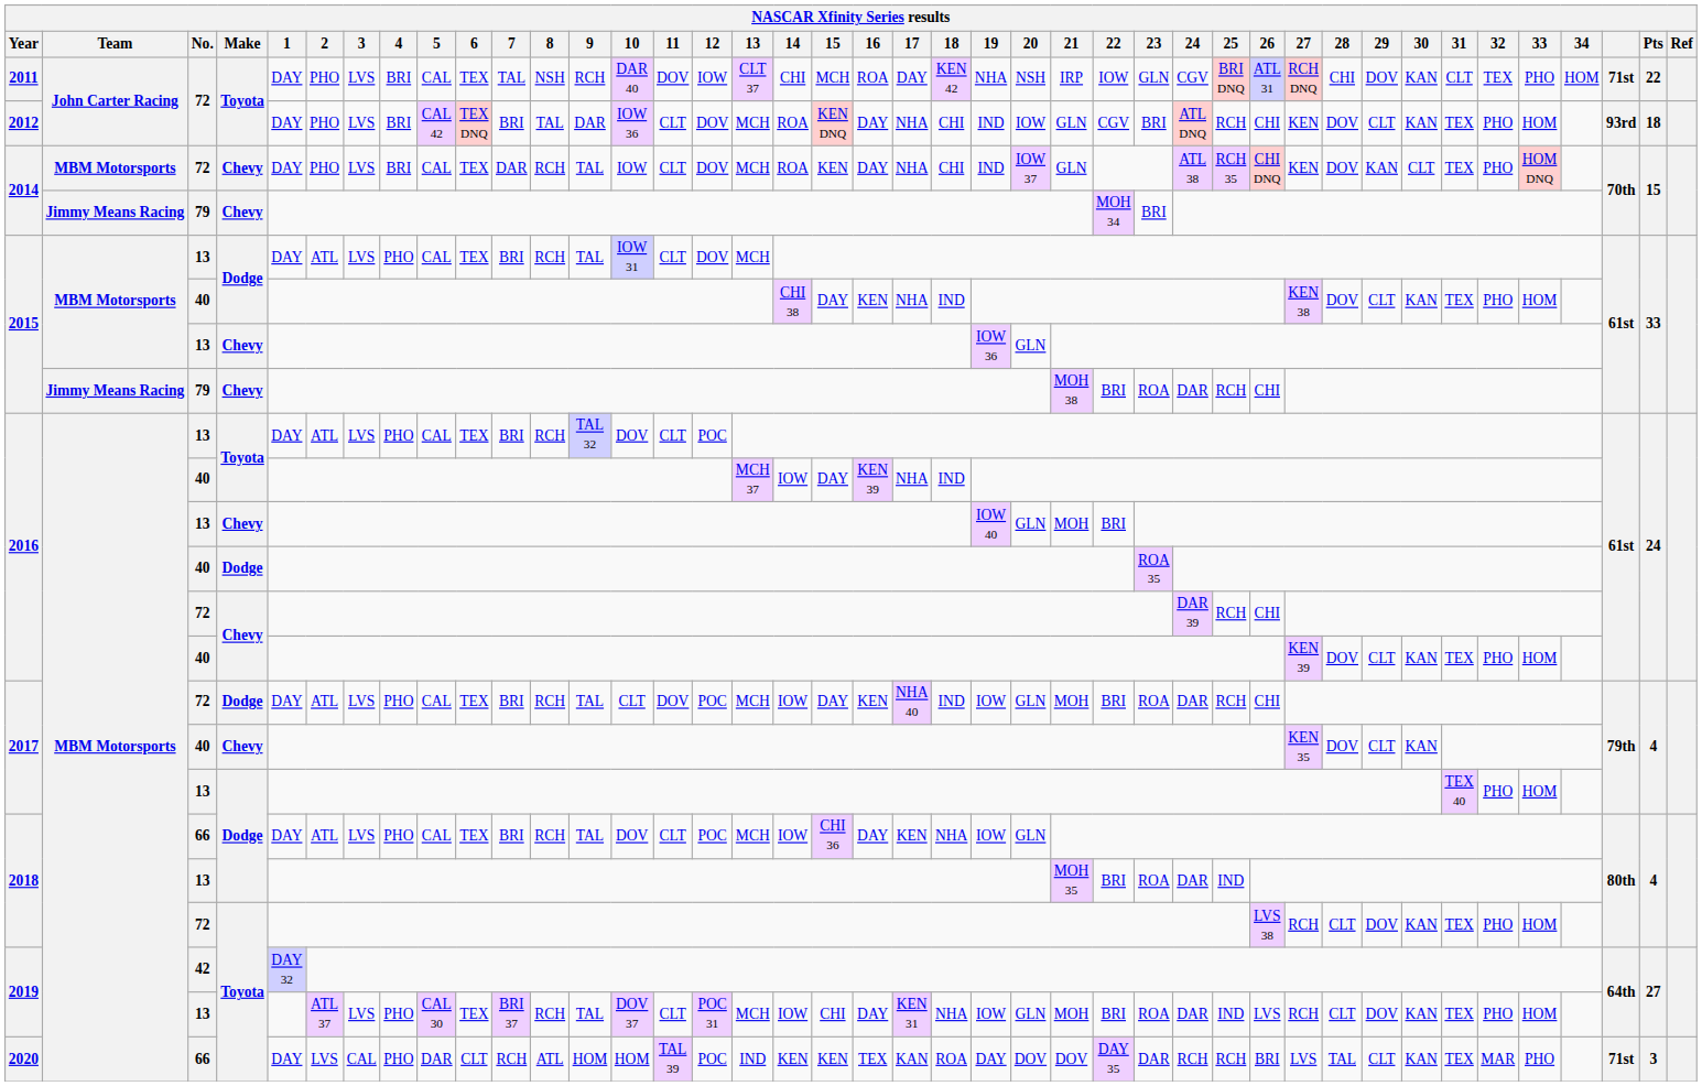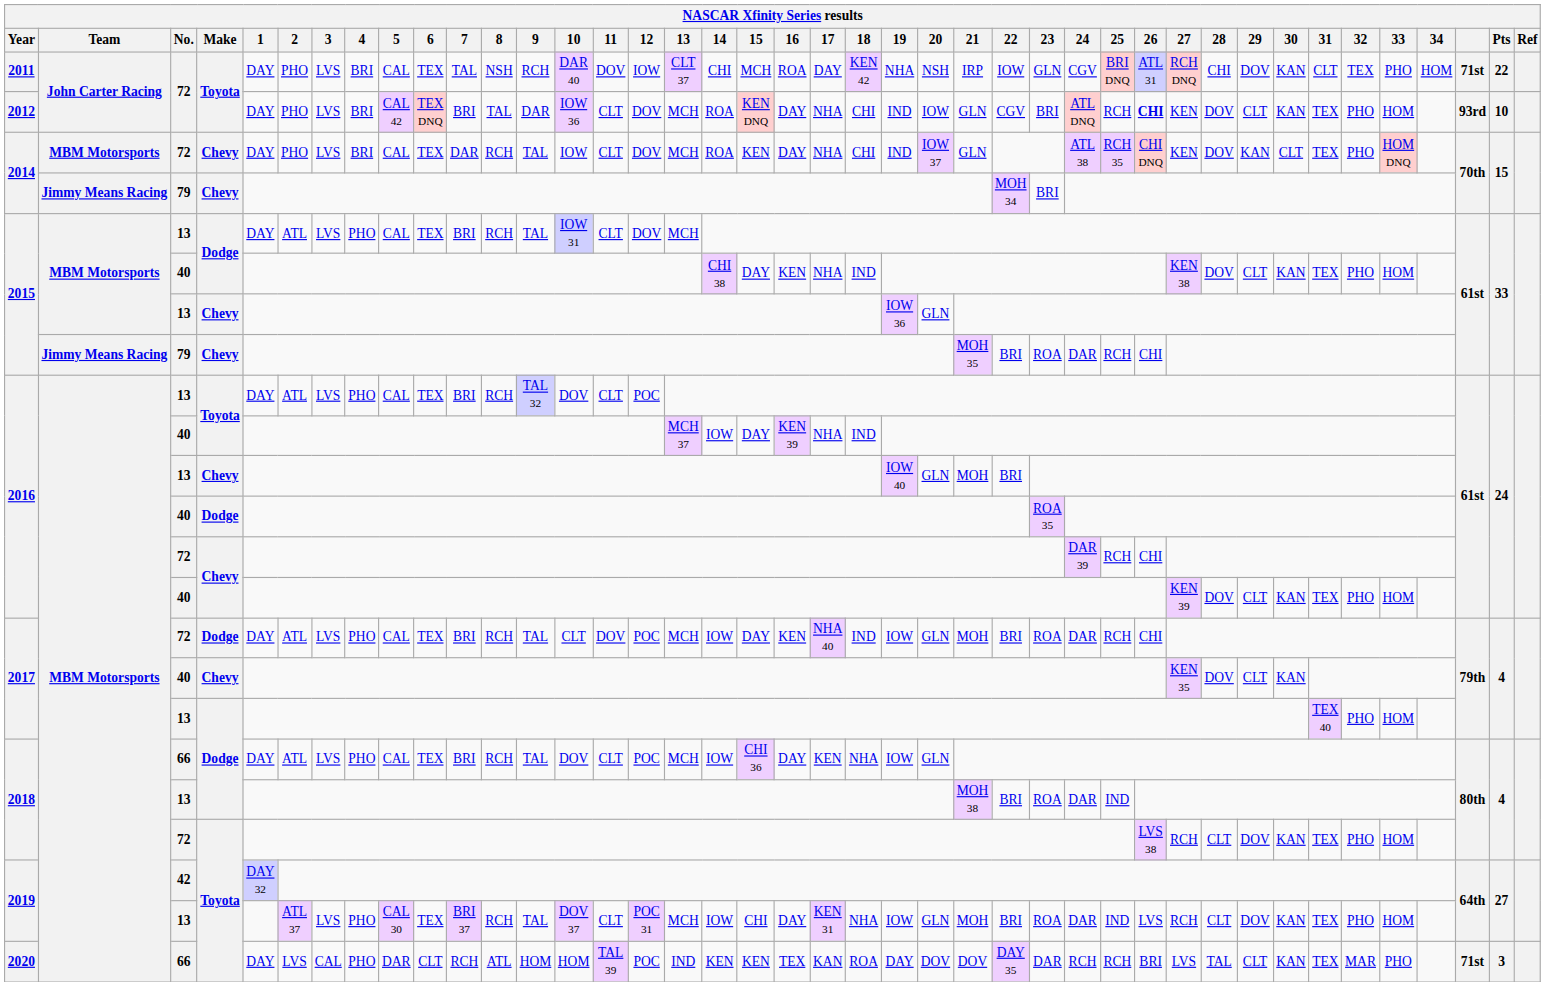 <table class="wikitable" style="text-align:center; font-size:75%">
 <tr>
 <th colspan=42><a href='#'>NASCAR Xfinity Series</a> results</th>
 </tr>
 <tr>
 <th>Year</th>
 <th>Team</th>
 <th>No.</th>
 <th>Make</th>
 <th>1</th>
 <th>2</th>
 <th>3</th>
 <th>4</th>
 <th>5</th>
 <th>6</th>
 <th>7</th>
 <th>8</th>
 <th>9</th>
 <th>10</th>
 <th>11</th>
 <th>12</th>
 <th>13</th>
 <th>14</th>
 <th>15</th>
 <th>16</th>
 <th>17</th>
 <th>18</th>
 <th>19</th>
 <th>20</th>
 <th>21</th>
 <th>22</th>
 <th>23</th>
 <th>24</th>
 <th>25</th>
 <th>26</th>
 <th>27</th>
 <th>28</th>
 <th>29</th>
 <th>30</th>
 <th>31</th>
 <th>32</th>
 <th>33</th>
 <th>34</th>
 <th></th>
 <th>Pts</th>
 <th>Ref</th>
 </tr>
 <tr>
 <th><a href='#'>2011</a></th>
 <th rowspan=2><a href='#'>John Carter Racing</a></th>
 <th rowspan=2>72</th>
 <th rowspan=2><a href='#'>Toyota</a></th>
 <td><a href='#'>DAY</a></td>
 <td><a href='#'>PHO</a></td>
 <td><a href='#'>LVS</a></td>
 <td><a href='#'>BRI</a></td>
 <td><a href='#'>CAL</a></td>
 <td><a href='#'>TEX</a></td>
 <td><a href='#'>TAL</a></td>
 <td><a href='#'>NSH</a></td>
 <td><a href='#'>RCH</a></td>
 <td style="background:#EFCFFF;"><a href='#'>DAR</a><br><small>40</small></td>
 <td><a href='#'>DOV</a></td>
 <td><a href='#'>IOW</a></td>
 <td style="background:#EFCFFF;"><a href='#'>CLT</a><br><small>37</small></td>
 <td><a href='#'>CHI</a></td>
 <td><a href='#'>MCH</a></td>
 <td><a href='#'>ROA</a></td>
 <td><a href='#'>DAY</a></td>
 <td style="background:#EFCFFF;"><a href='#'>KEN</a><br><small>42</small></td>
 <td><a href='#'>NHA</a></td>
 <td><a href='#'>NSH</a></td>
 <td><a href='#'>IRP</a></td>
 <td><a href='#'>IOW</a></td>
 <td><a href='#'>GLN</a></td>
 <td><a href='#'>CGV</a></td>
 <td style="background:#FFCFCF;"><a href='#'>BRI</a><br><small>DNQ</small></td>
 <td style="background:#CFCFFF;"><a href='#'>ATL</a><br><small>31</small></td>
 <td style="background:#FFCFCF;"><a href='#'>RCH</a><br><small>DNQ</small></td>
 <td><a href='#'>CHI</a></td>
 <td><a href='#'>DOV</a></td>
 <td><a href='#'>KAN</a></td>
 <td><a href='#'>CLT</a></td>
 <td><a href='#'>TEX</a></td>
 <td><a href='#'>PHO</a></td>
 <td><a href='#'>HOM</a></td>
 <th>71st</th>
 <th>22</th>
 <th></th>
 </tr>
 <tr>
 <th><a href='#'>2012</a></th>
 <td><a href='#'>DAY</a></td>
 <td><a href='#'>PHO</a></td>
 <td><a href='#'>LVS</a></td>
 <td><a href='#'>BRI</a></td>
 <td style="background:#EFCFFF;"><a href='#'>CAL</a><br><small>42</small></td>
 <td style="background:#FFCFCF;"><a href='#'>TEX</a><br><small>DNQ</small></td>
 <td><a href='#'>BRI</a></td>
 <td><a href='#'>TAL</a></td>
 <td><a href='#'>DAR</a></td>
 <td style="background:#EFCFFF;"><a href='#'>IOW</a><br><small>36</small></td>
 <td><a href='#'>CLT</a></td>
 <td><a href='#'>DOV</a></td>
 <td><a href='#'>MCH</a></td>
 <td><a href='#'>ROA</a></td>
 <td style="background:#FFCFCF;"><a href='#'>KEN</a><br><small>DNQ</small></td>
 <td><a href='#'>DAY</a></td>
 <td><a href='#'>NHA</a></td>
 <td><a href='#'>CHI</a></td>
 <td><a href='#'>IND</a></td>
 <td><a href='#'>IOW</a></td>
 <td><a href='#'>GLN</a></td>
 <td><a href='#'>CGV</a></td>
 <td><a href='#'>BRI</a></td>
 <td style="background:#FFCFCF;"><a href='#'>ATL</a><br><small>DNQ</small></td>
 <td><a href='#'>RCH</a></td>
-<td><a href='#'>CHI</a></td>
+<td><strong><a href='#'>CHI</a></strong></td>
 <td><a href='#'>KEN</a></td>
 <td><a href='#'>DOV</a></td>
 <td><a href='#'>CLT</a></td>
 <td><a href='#'>KAN</a></td>
 <td><a href='#'>TEX</a></td>
 <td><a href='#'>PHO</a></td>
 <td><a href='#'>HOM</a></td>
 <td></td>
 <th>93rd</th>
-<th>18</th>
+<th>10</th>
 <th></th>
 </tr>
 <tr>
 <th rowspan=2><a href='#'>2014</a></th>
 <th><a href='#'>MBM Motorsports</a></th>
 <th>72</th>
 <th><a href='#'>Chevy</a></th>
 <td><a href='#'>DAY</a></td>
 <td><a href='#'>PHO</a></td>
 <td><a href='#'>LVS</a></td>
 <td><a href='#'>BRI</a></td>
 <td><a href='#'>CAL</a></td>
 <td><a href='#'>TEX</a></td>
 <td><a href='#'>DAR</a></td>
 <td><a href='#'>RCH</a></td>
 <td><a href='#'>TAL</a></td>
 <td><a href='#'>IOW</a></td>
 <td><a href='#'>CLT</a></td>
 <td><a href='#'>DOV</a></td>
 <td><a href='#'>MCH</a></td>
 <td><a href='#'>ROA</a></td>
 <td><a href='#'>KEN</a></td>
 <td><a href='#'>DAY</a></td>
 <td><a href='#'>NHA</a></td>
 <td><a href='#'>CHI</a></td>
 <td><a href='#'>IND</a></td>
 <td style="background:#EFCFFF;"><a href='#'>IOW</a><br><small>37</small></td>
 <td><a href='#'>GLN</a></td>
 <td colspan=2></td>
 <td style="background:#EFCFFF;"><a href='#'>ATL</a><br><small>38</small></td>
 <td style="background:#EFCFFF;"><a href='#'>RCH</a><br><small>35</small></td>
 <td style="background:#FFCFCF;"><a href='#'>CHI</a><br><small>DNQ</small></td>
 <td><a href='#'>KEN</a></td>
 <td><a href='#'>DOV</a></td>
 <td><a href='#'>KAN</a></td>
 <td><a href='#'>CLT</a></td>
 <td><a href='#'>TEX</a></td>
 <td><a href='#'>PHO</a></td>
 <td style="background:#FFCFCF;"><a href='#'>HOM</a><br><small>DNQ</small></td>
 <td></td>
 <th rowspan=2>70th</th>
 <th rowspan=2>15</th>
 <th rowspan=2></th>
 </tr>
 <tr>
 <th><a href='#'>Jimmy Means Racing</a></th>
 <th>79</th>
 <th><a href='#'>Chevy</a></th>
 <td colspan=21></td>
 <td style="background:#EFCFFF;"><a href='#'>MOH</a><br><small>34</small></td>
 <td><a href='#'>BRI</a></td>
 <td colspan=11></td>
 </tr>
 <tr>
 <th rowspan=4><a href='#'>2015</a></th>
 <th rowspan=3><a href='#'>MBM Motorsports</a></th>
 <th>13</th>
 <th rowspan=2><a href='#'>Dodge</a></th>
 <td><a href='#'>DAY</a></td>
 <td><a href='#'>ATL</a></td>
 <td><a href='#'>LVS</a></td>
 <td><a href='#'>PHO</a></td>
 <td><a href='#'>CAL</a></td>
 <td><a href='#'>TEX</a></td>
 <td><a href='#'>BRI</a></td>
 <td><a href='#'>RCH</a></td>
 <td><a href='#'>TAL</a></td>
 <td style="background:#CFCFFF;"><a href='#'>IOW</a><br><small>31</small></td>
 <td><a href='#'>CLT</a></td>
 <td><a href='#'>DOV</a></td>
 <td><a href='#'>MCH</a></td>
 <td colspan=21></td>
 <th rowspan=4>61st</th>
 <th rowspan=4>33</th>
 <th rowspan=4></th>
 </tr>
 <tr>
 <th>40</th>
 <td colspan=13></td>
 <td style="background:#EFCFFF;"><a href='#'>CHI</a><br><small>38</small></td>
 <td><a href='#'>DAY</a></td>
 <td><a href='#'>KEN</a></td>
 <td><a href='#'>NHA</a></td>
 <td><a href='#'>IND</a></td>
 <td colspan=8></td>
 <td style="background:#EFCFFF;"><a href='#'>KEN</a><br><small>38</small></td>
 <td><a href='#'>DOV</a></td>
 <td><a href='#'>CLT</a></td>
 <td><a href='#'>KAN</a></td>
 <td><a href='#'>TEX</a></td>
 <td><a href='#'>PHO</a></td>
 <td><a href='#'>HOM</a></td>
 <td></td>
 </tr>
 <tr>
 <th>13</th>
 <th><a href='#'>Chevy</a></th>
 <td colspan=18></td>
 <td style="background:#EFCFFF;"><a href='#'>IOW</a><br><small>36</small></td>
 <td><a href='#'>GLN</a></td>
 <td colspan=14></td>
 </tr>
 <tr>
 <th><a href='#'>Jimmy Means Racing</a></th>
 <th>79</th>
 <th><a href='#'>Chevy</a></th>
 <td colspan=20></td>
-<td style="background:#EFCFFF;"><a href='#'>MOH</a><br><small>38</small></td>
+<td style="background:#EFCFFF;"><a href='#'>MOH</a><br><small>35</small></td>
 <td><a href='#'>BRI</a></td>
 <td><a href='#'>ROA</a></td>
 <td><a href='#'>DAR</a></td>
 <td><a href='#'>RCH</a></td>
 <td><a href='#'>CHI</a></td>
 <td colspan=8></td>
 </tr>
 <tr>
 <th rowspan=6><a href='#'>2016</a></th>
 <th rowspan=16><a href='#'>MBM Motorsports</a></th>
 <th>13</th>
 <th rowspan=2><a href='#'>Toyota</a></th>
 <td><a href='#'>DAY</a></td>
 <td><a href='#'>ATL</a></td>
 <td><a href='#'>LVS</a></td>
 <td><a href='#'>PHO</a></td>
 <td><a href='#'>CAL</a></td>
 <td><a href='#'>TEX</a></td>
 <td><a href='#'>BRI</a></td>
 <td><a href='#'>RCH</a></td>
 <td style="background:#CFCFFF;"><a href='#'>TAL</a><br><small>32</small></td>
 <td><a href='#'>DOV</a></td>
 <td><a href='#'>CLT</a></td>
 <td><a href='#'>POC</a></td>
 <td colspan=22></td>
 <th rowspan=6>61st</th>
 <th rowspan=6>24</th>
 <th rowspan=6></th>
 </tr>
 <tr>
 <th>40</th>
 <td colspan=12></td>
 <td style="background:#EFCFFF;"><a href='#'>MCH</a><br><small>37</small></td>
 <td><a href='#'>IOW</a></td>
 <td><a href='#'>DAY</a></td>
 <td style="background:#EFCFFF;"><a href='#'>KEN</a><br><small>39</small></td>
 <td><a href='#'>NHA</a></td>
 <td><a href='#'>IND</a></td>
 <td colspan=16></td>
 </tr>
 <tr>
 <th>13</th>
 <th><a href='#'>Chevy</a></th>
 <td colspan=18></td>
 <td style="background:#EFCFFF;"><a href='#'>IOW</a><br><small>40</small></td>
 <td><a href='#'>GLN</a></td>
 <td><a href='#'>MOH</a></td>
 <td><a href='#'>BRI</a></td>
 <td colspan=12></td>
 </tr>
 <tr>
 <th>40</th>
 <th><a href='#'>Dodge</a></th>
 <td colspan=22></td>
 <td style="background:#EFCFFF;"><a href='#'>ROA</a><br><small>35</small></td>
 <td colspan=11></td>
 </tr>
 <tr>
 <th>72</th>
 <th rowspan=2><a href='#'>Chevy</a></th>
 <td colspan=23></td>
 <td style="background:#EFCFFF;"><a href='#'>DAR</a><br><small>39</small></td>
 <td><a href='#'>RCH</a></td>
 <td><a href='#'>CHI</a></td>
 <td colspan=8></td>
 </tr>
 <tr>
 <th>40</th>
 <td colspan=26></td>
 <td style="background:#EFCFFF;"><a href='#'>KEN</a><br><small>39</small></td>
 <td><a href='#'>DOV</a></td>
 <td><a href='#'>CLT</a></td>
 <td><a href='#'>KAN</a></td>
 <td><a href='#'>TEX</a></td>
 <td><a href='#'>PHO</a></td>
 <td><a href='#'>HOM</a></td>
 <td></td>
 </tr>
 <tr>
 <th rowspan=3><a href='#'>2017</a></th>
 <th>72</th>
 <th><a href='#'>Dodge</a></th>
 <td><a href='#'>DAY</a></td>
 <td><a href='#'>ATL</a></td>
 <td><a href='#'>LVS</a></td>
 <td><a href='#'>PHO</a></td>
 <td><a href='#'>CAL</a></td>
 <td><a href='#'>TEX</a></td>
 <td><a href='#'>BRI</a></td>
 <td><a href='#'>RCH</a></td>
 <td><a href='#'>TAL</a></td>
 <td><a href='#'>CLT</a></td>
 <td><a href='#'>DOV</a></td>
 <td><a href='#'>POC</a></td>
 <td><a href='#'>MCH</a></td>
 <td><a href='#'>IOW</a></td>
 <td><a href='#'>DAY</a></td>
 <td><a href='#'>KEN</a></td>
 <td style="background:#EFCFFF;"><a href='#'>NHA</a><br><small>40</small></td>
 <td><a href='#'>IND</a></td>
 <td><a href='#'>IOW</a></td>
 <td><a href='#'>GLN</a></td>
 <td><a href='#'>MOH</a></td>
 <td><a href='#'>BRI</a></td>
 <td><a href='#'>ROA</a></td>
 <td><a href='#'>DAR</a></td>
 <td><a href='#'>RCH</a></td>
 <td><a href='#'>CHI</a></td>
 <td colspan=8></td>
 <th rowspan=3>79th</th>
 <th rowspan=3>4</th>
 <th rowspan=3></th>
 </tr>
 <tr>
 <th>40</th>
 <th><a href='#'>Chevy</a></th>
 <td colspan=26></td>
 <td style="background:#EFCFFF;"><a href='#'>KEN</a><br><small>35</small></td>
 <td><a href='#'>DOV</a></td>
 <td><a href='#'>CLT</a></td>
 <td><a href='#'>KAN</a></td>
 <td colspan=4></td>
 </tr>
 <tr>
 <th>13</th>
 <th rowspan=3><a href='#'>Dodge</a></th>
 <td colspan=30></td>
 <td style="background:#EFCFFF;"><a href='#'>TEX</a><br><small>40</small></td>
 <td><a href='#'>PHO</a></td>
 <td><a href='#'>HOM</a></td>
 <td></td>
 </tr>
 <tr>
 <th rowspan=3><a href='#'>2018</a></th>
 <th>66</th>
 <td><a href='#'>DAY</a></td>
 <td><a href='#'>ATL</a></td>
 <td><a href='#'>LVS</a></td>
 <td><a href='#'>PHO</a></td>
 <td><a href='#'>CAL</a></td>
 <td><a href='#'>TEX</a></td>
 <td><a href='#'>BRI</a></td>
 <td><a href='#'>RCH</a></td>
 <td><a href='#'>TAL</a></td>
 <td><a href='#'>DOV</a></td>
 <td><a href='#'>CLT</a></td>
 <td><a href='#'>POC</a></td>
 <td><a href='#'>MCH</a></td>
 <td><a href='#'>IOW</a></td>
 <td style="background:#EFCFFF;"><a href='#'>CHI</a><br><small>36</small></td>
 <td><a href='#'>DAY</a></td>
 <td><a href='#'>KEN</a></td>
 <td><a href='#'>NHA</a></td>
 <td><a href='#'>IOW</a></td>
 <td><a href='#'>GLN</a></td>
 <td colspan=14></td>
 <th rowspan=3>80th</th>
 <th rowspan=3>4</th>
 <th rowspan=3></th>
 </tr>
 <tr>
 <th>13</th>
 <td colspan=20></td>
-<td style="background:#EFCFFF;"><a href='#'>MOH</a><br><small>35</small></td>
+<td style="background:#EFCFFF;"><a href='#'>MOH</a><br><small>38</small></td>
 <td><a href='#'>BRI</a></td>
 <td><a href='#'>ROA</a></td>
 <td><a href='#'>DAR</a></td>
 <td><a href='#'>IND</a></td>
 </tr>
 <tr>
 <th>72</th>
 <th rowspan=4><a href='#'>Toyota</a></th>
 <td colspan=25></td>
 <td style="background:#EFCFFF;"><a href='#'>LVS</a><br><small>38</small></td>
 <td><a href='#'>RCH</a></td>
 <td><a href='#'>CLT</a></td>
 <td><a href='#'>DOV</a></td>
 <td><a href='#'>KAN</a></td>
 <td><a href='#'>TEX</a></td>
 <td><a href='#'>PHO</a></td>
 <td><a href='#'>HOM</a></td>
 <td></td>
 </tr>
 <tr>
 <th rowspan=2><a href='#'>2019</a></th>
 <th>42</th>
 <td style="background:#CFCFFF;"><a href='#'>DAY</a><br><small>32</small></td>
 <td colspan=33></td>
 <th rowspan=2>64th</th>
 <th rowspan=2>27</th>
 <th rowspan=2></th>
 </tr>
 <tr>
 <th>13</th>
 <td></td>
 <td style="background:#EFCFFF;"><a href='#'>ATL</a><br><small>37</small></td>
 <td><a href='#'>LVS</a></td>
 <td><a href='#'>PHO</a></td>
 <td style="background:#EFCFFF;"><a href='#'>CAL</a><br><small>30</small></td>
 <td><a href='#'>TEX</a></td>
 <td style="background:#EFCFFF;"><a href='#'>BRI</a><br><small>37</small></td>
 <td><a href='#'>RCH</a></td>
 <td><a href='#'>TAL</a></td>
 <td style="background:#EFCFFF;"><a href='#'>DOV</a><br><small>37</small></td>
 <td><a href='#'>CLT</a></td>
 <td style="background:#EFCFFF;"><a href='#'>POC</a><br><small>31</small></td>
 <td><a href='#'>MCH</a></td>
 <td><a href='#'>IOW</a></td>
 <td><a href='#'>CHI</a></td>
 <td><a href='#'>DAY</a></td>
 <td style="background:#EFCFFF;"><a href='#'>KEN</a><br><small>31</small></td>
 <td><a href='#'>NHA</a></td>
 <td><a href='#'>IOW</a></td>
 <td><a href='#'>GLN</a></td>
 <td><a href='#'>MOH</a></td>
 <td><a href='#'>BRI</a></td>
 <td><a href='#'>ROA</a></td>
 <td><a href='#'>DAR</a></td>
 <td><a href='#'>IND</a></td>
 <td><a href='#'>LVS</a></td>
 <td><a href='#'>RCH</a></td>
 <td><a href='#'>CLT</a></td>
 <td><a href='#'>DOV</a></td>
 <td><a href='#'>KAN</a></td>
 <td><a href='#'>TEX</a></td>
 <td><a href='#'>PHO</a></td>
 <td><a href='#'>HOM</a></td>
 <td></td>
 </tr>
 <tr>
 <th><a href='#'>2020</a></th>
 <th>66</th>
 <td><a href='#'>DAY</a></td>
 <td><a href='#'>LVS</a></td>
 <td><a href='#'>CAL</a></td>
 <td><a href='#'>PHO</a></td>
 <td><a href='#'>DAR</a></td>
 <td><a href='#'>CLT</a></td>
 <td><a href='#'>RCH</a></td>
 <td><a href='#'>ATL</a></td>
 <td><a href='#'>HOM</a></td>
 <td><a href='#'>HOM</a></td>
 <td style="background:#EFCFFF;"><a href='#'>TAL</a><br><small>39</small></td>
 <td><a href='#'>POC</a></td>
 <td><a href='#'>IND</a></td>
 <td><a href='#'>KEN</a></td>
 <td><a href='#'>KEN</a></td>
 <td><a href='#'>TEX</a></td>
 <td><a href='#'>KAN</a></td>
 <td><a href='#'>ROA</a></td>
 <td><a href='#'>DAY</a></td>
 <td><a href='#'>DOV</a></td>
 <td><a href='#'>DOV</a></td>
 <td style="background:#EFCFFF;"><a href='#'>DAY</a><br><small>35</small></td>
 <td><a href='#'>DAR</a></td>
 <td><a href='#'>RCH</a></td>
 <td><a href='#'>RCH</a></td>
 <td><a href='#'>BRI</a></td>
 <td><a href='#'>LVS</a></td>
 <td><a href='#'>TAL</a></td>
 <td><a href='#'>CLT</a></td>
 <td><a href='#'>KAN</a></td>
 <td><a href='#'>TEX</a></td>
 <td><a href='#'>MAR</a></td>
 <td><a href='#'>PHO</a></td>
 <td></td>
 <th>71st</th>
 <th>3</th>
 <th></th>
 </tr>
 </table>
